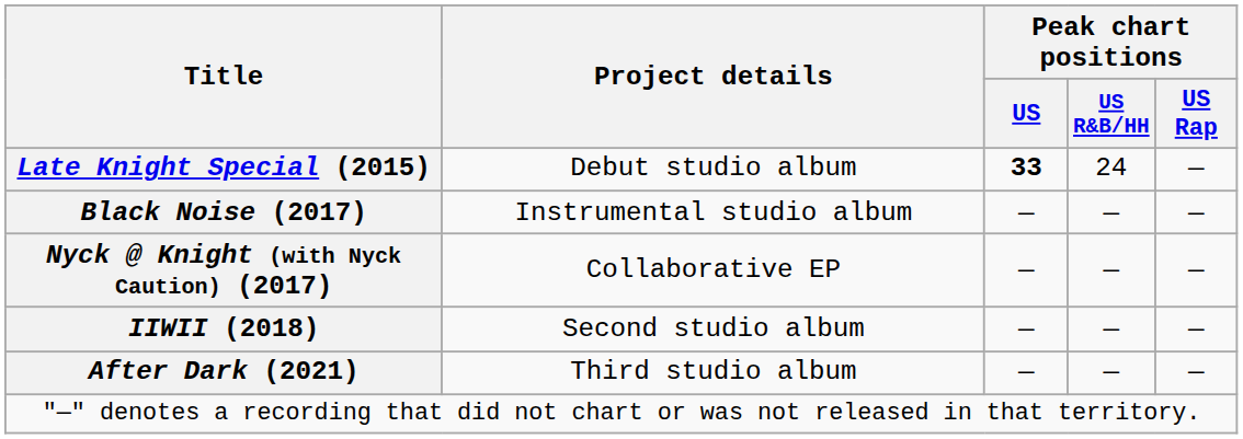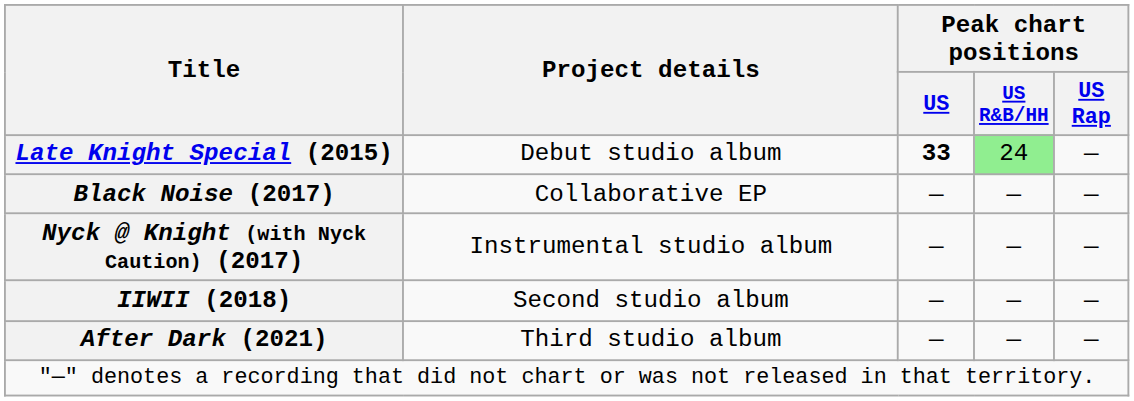 <table class="wikitable plainrowheaders" style="text-align:center;">
 <tr>
 <th scope="col" rowspan="2" style="width:16em;">Title</th>
 <th scope="col" rowspan="2" style="width:20em;">Project details</th>
 <th scope="col" colspan="3">Peak chart positions</th>
 </tr>
 <tr>
 <th scope="col" style="width:3em;font-size:90%;"><a href='#'>US</a><br></th>
 <th scope="col" style="width:3em;font-size:80%;"><a href='#'>US<br>R&B/HH</a><br></th>
 <th scope="col" style="width:3em;font-size:90%;"><a href='#'>US<br>Rap</a></th>
 </tr>
 <tr>
 <th scope="row"><em><a href='#'>Late Knight Special</a></em> (2015)</th>
 <td>Debut studio album</td>
 <td><strong>33</strong></td>
-<td>24</td>
+<td style="background: lightgreen;">24</td>
 <td>—</td>
 </tr>
 <tr>
 <th scope="row"><em>Black Noise</em> (2017)</th>
-<td>Instrumental studio album</td>
+<td>Collaborative EP</td>
 <td>—</td>
 <td>—</td>
 <td>—</td>
 </tr>
 <tr>
 <th scope="row"><em>Nyck @ Knight</em><small></small> <small>(with Nyck Caution)</small> (2017)</th>
-<td>Collaborative EP</td>
+<td>Instrumental studio album</td>
 <td>—</td>
 <td>—</td>
 <td>—</td>
 </tr>
 <tr>
 <th scope="row"><em>IIWII</em> (2018)</th>
 <td>Second studio album</td>
 <td>—</td>
 <td>—</td>
 <td>—</td>
 </tr>
 <tr>
 <th scope="row"><em>After Dark</em> (2021)</th>
 <td>Third studio album</td>
 <td>—</td>
 <td>—</td>
 <td>—</td>
 </tr>
 <tr>
 <td colspan="8" style="font-size:90%">"—" denotes a recording that did not chart or was not released in that territory.</td>
 </tr>
 </table>
